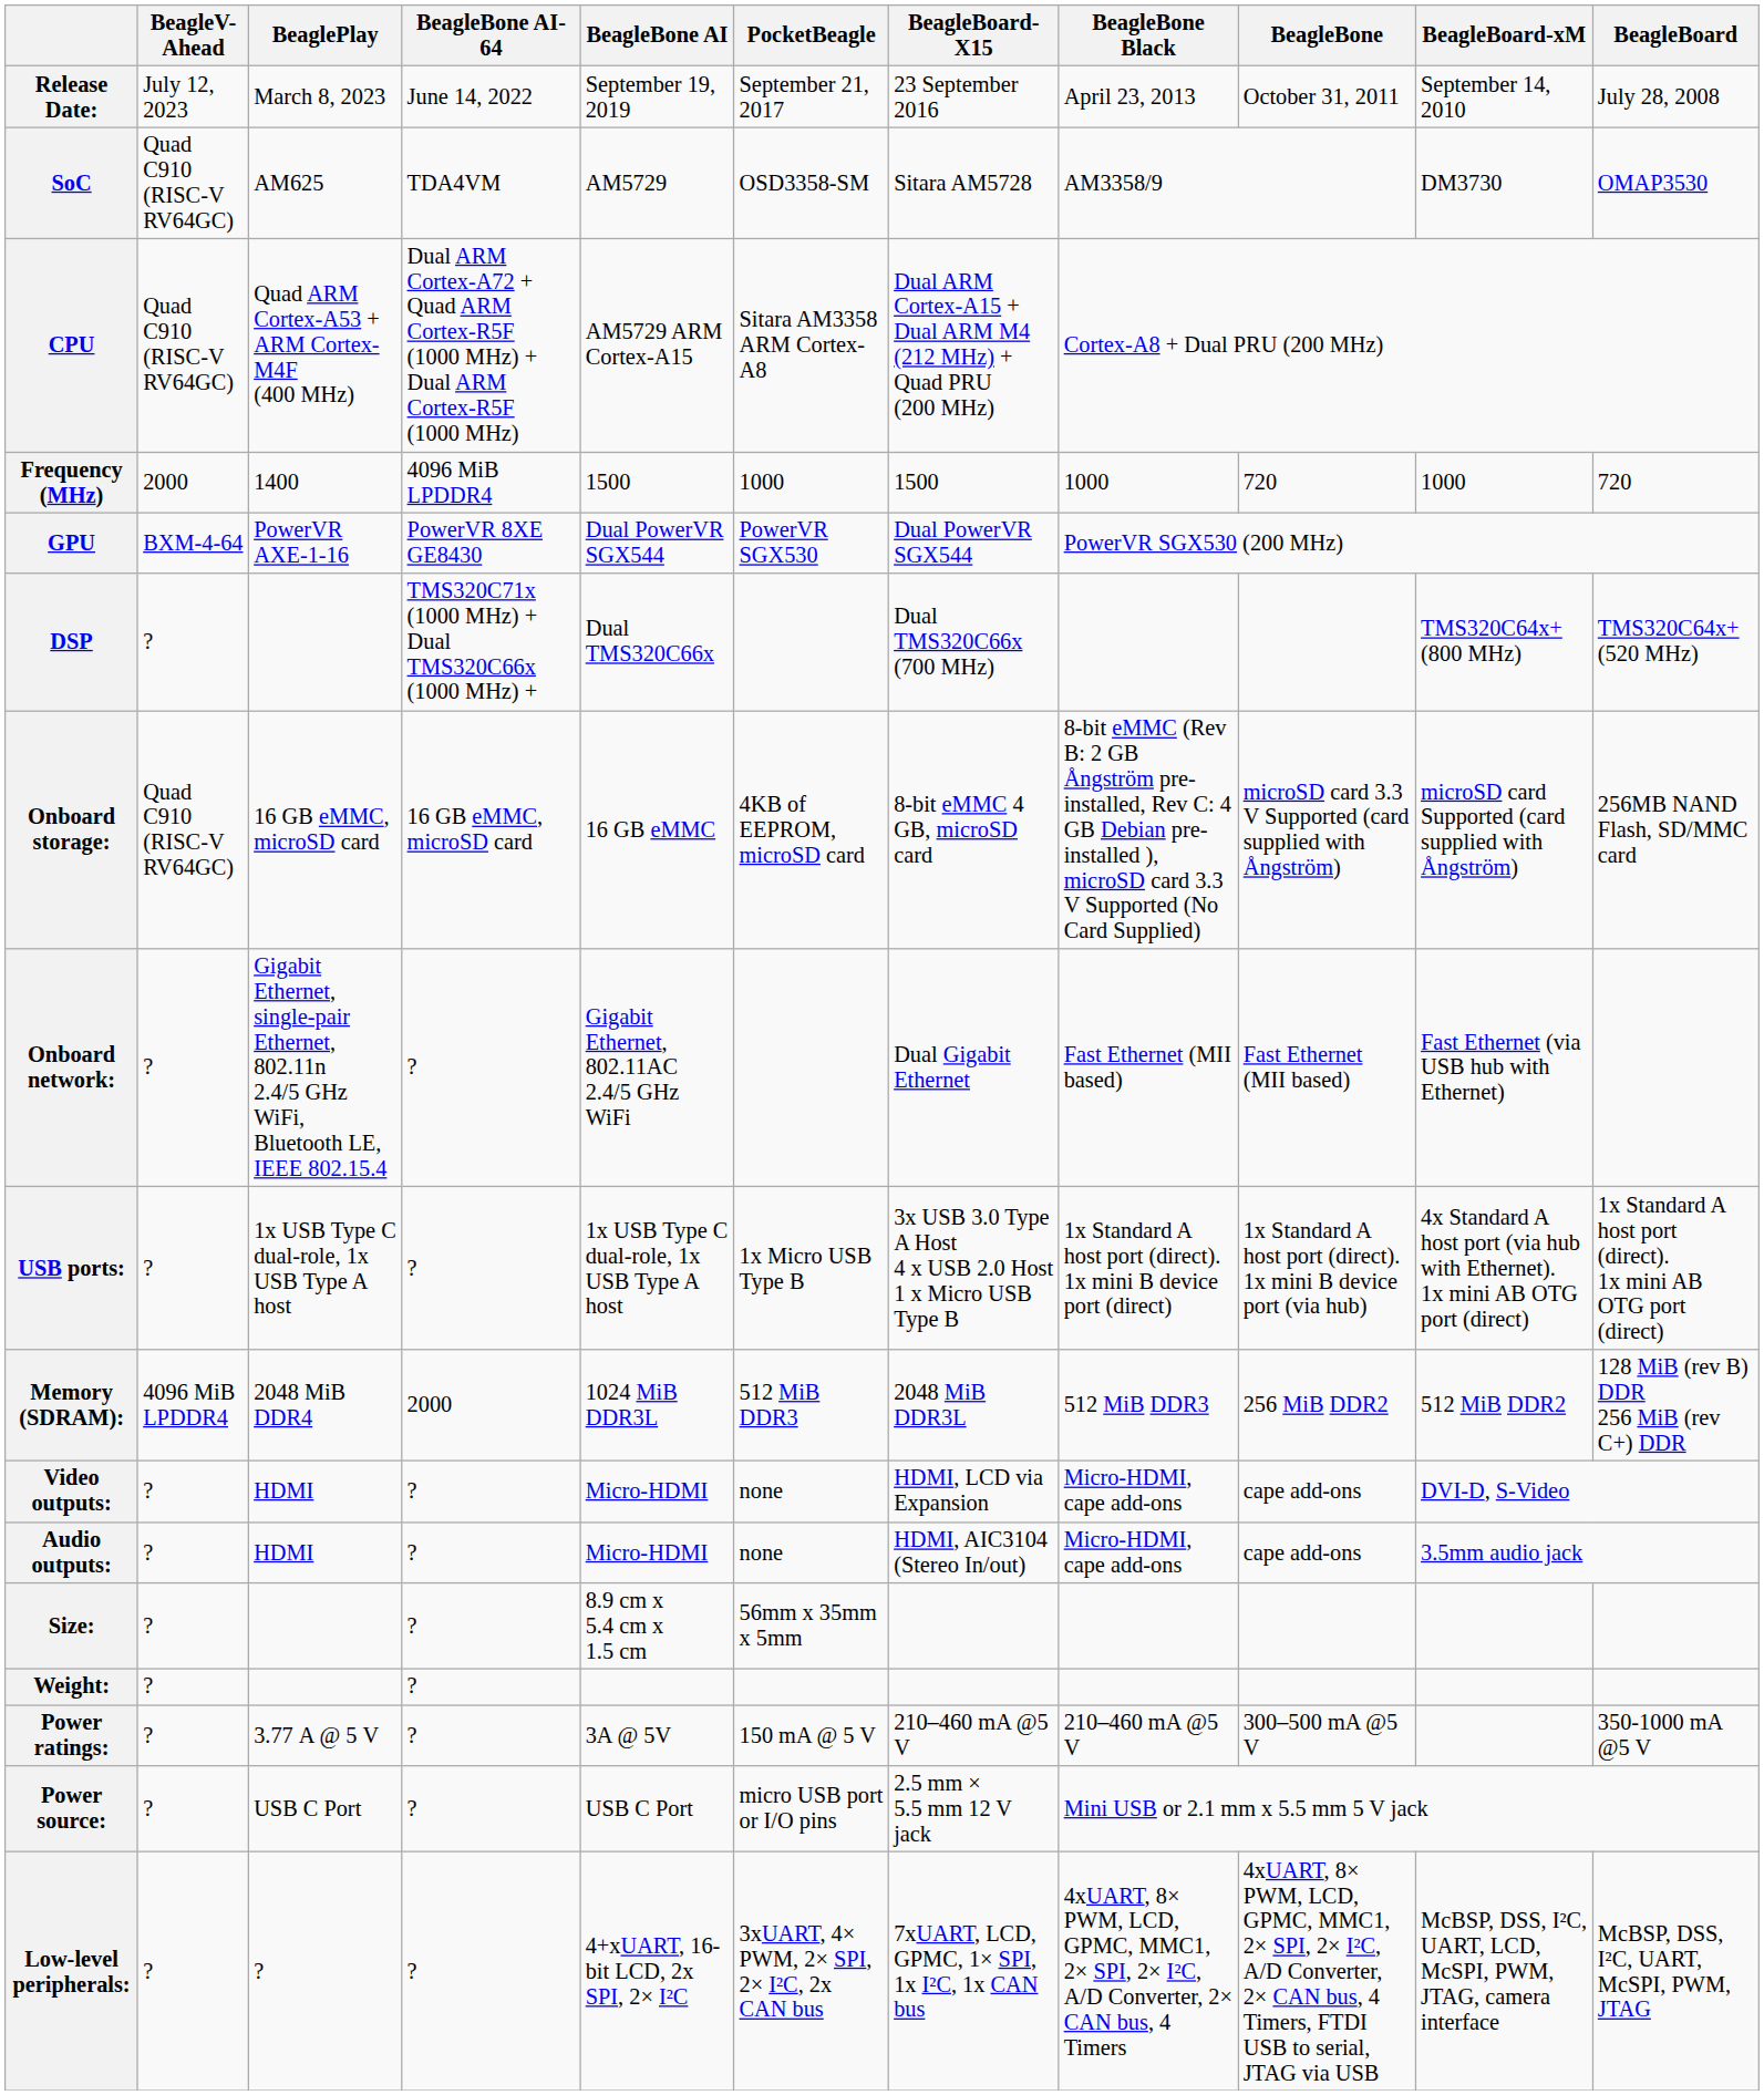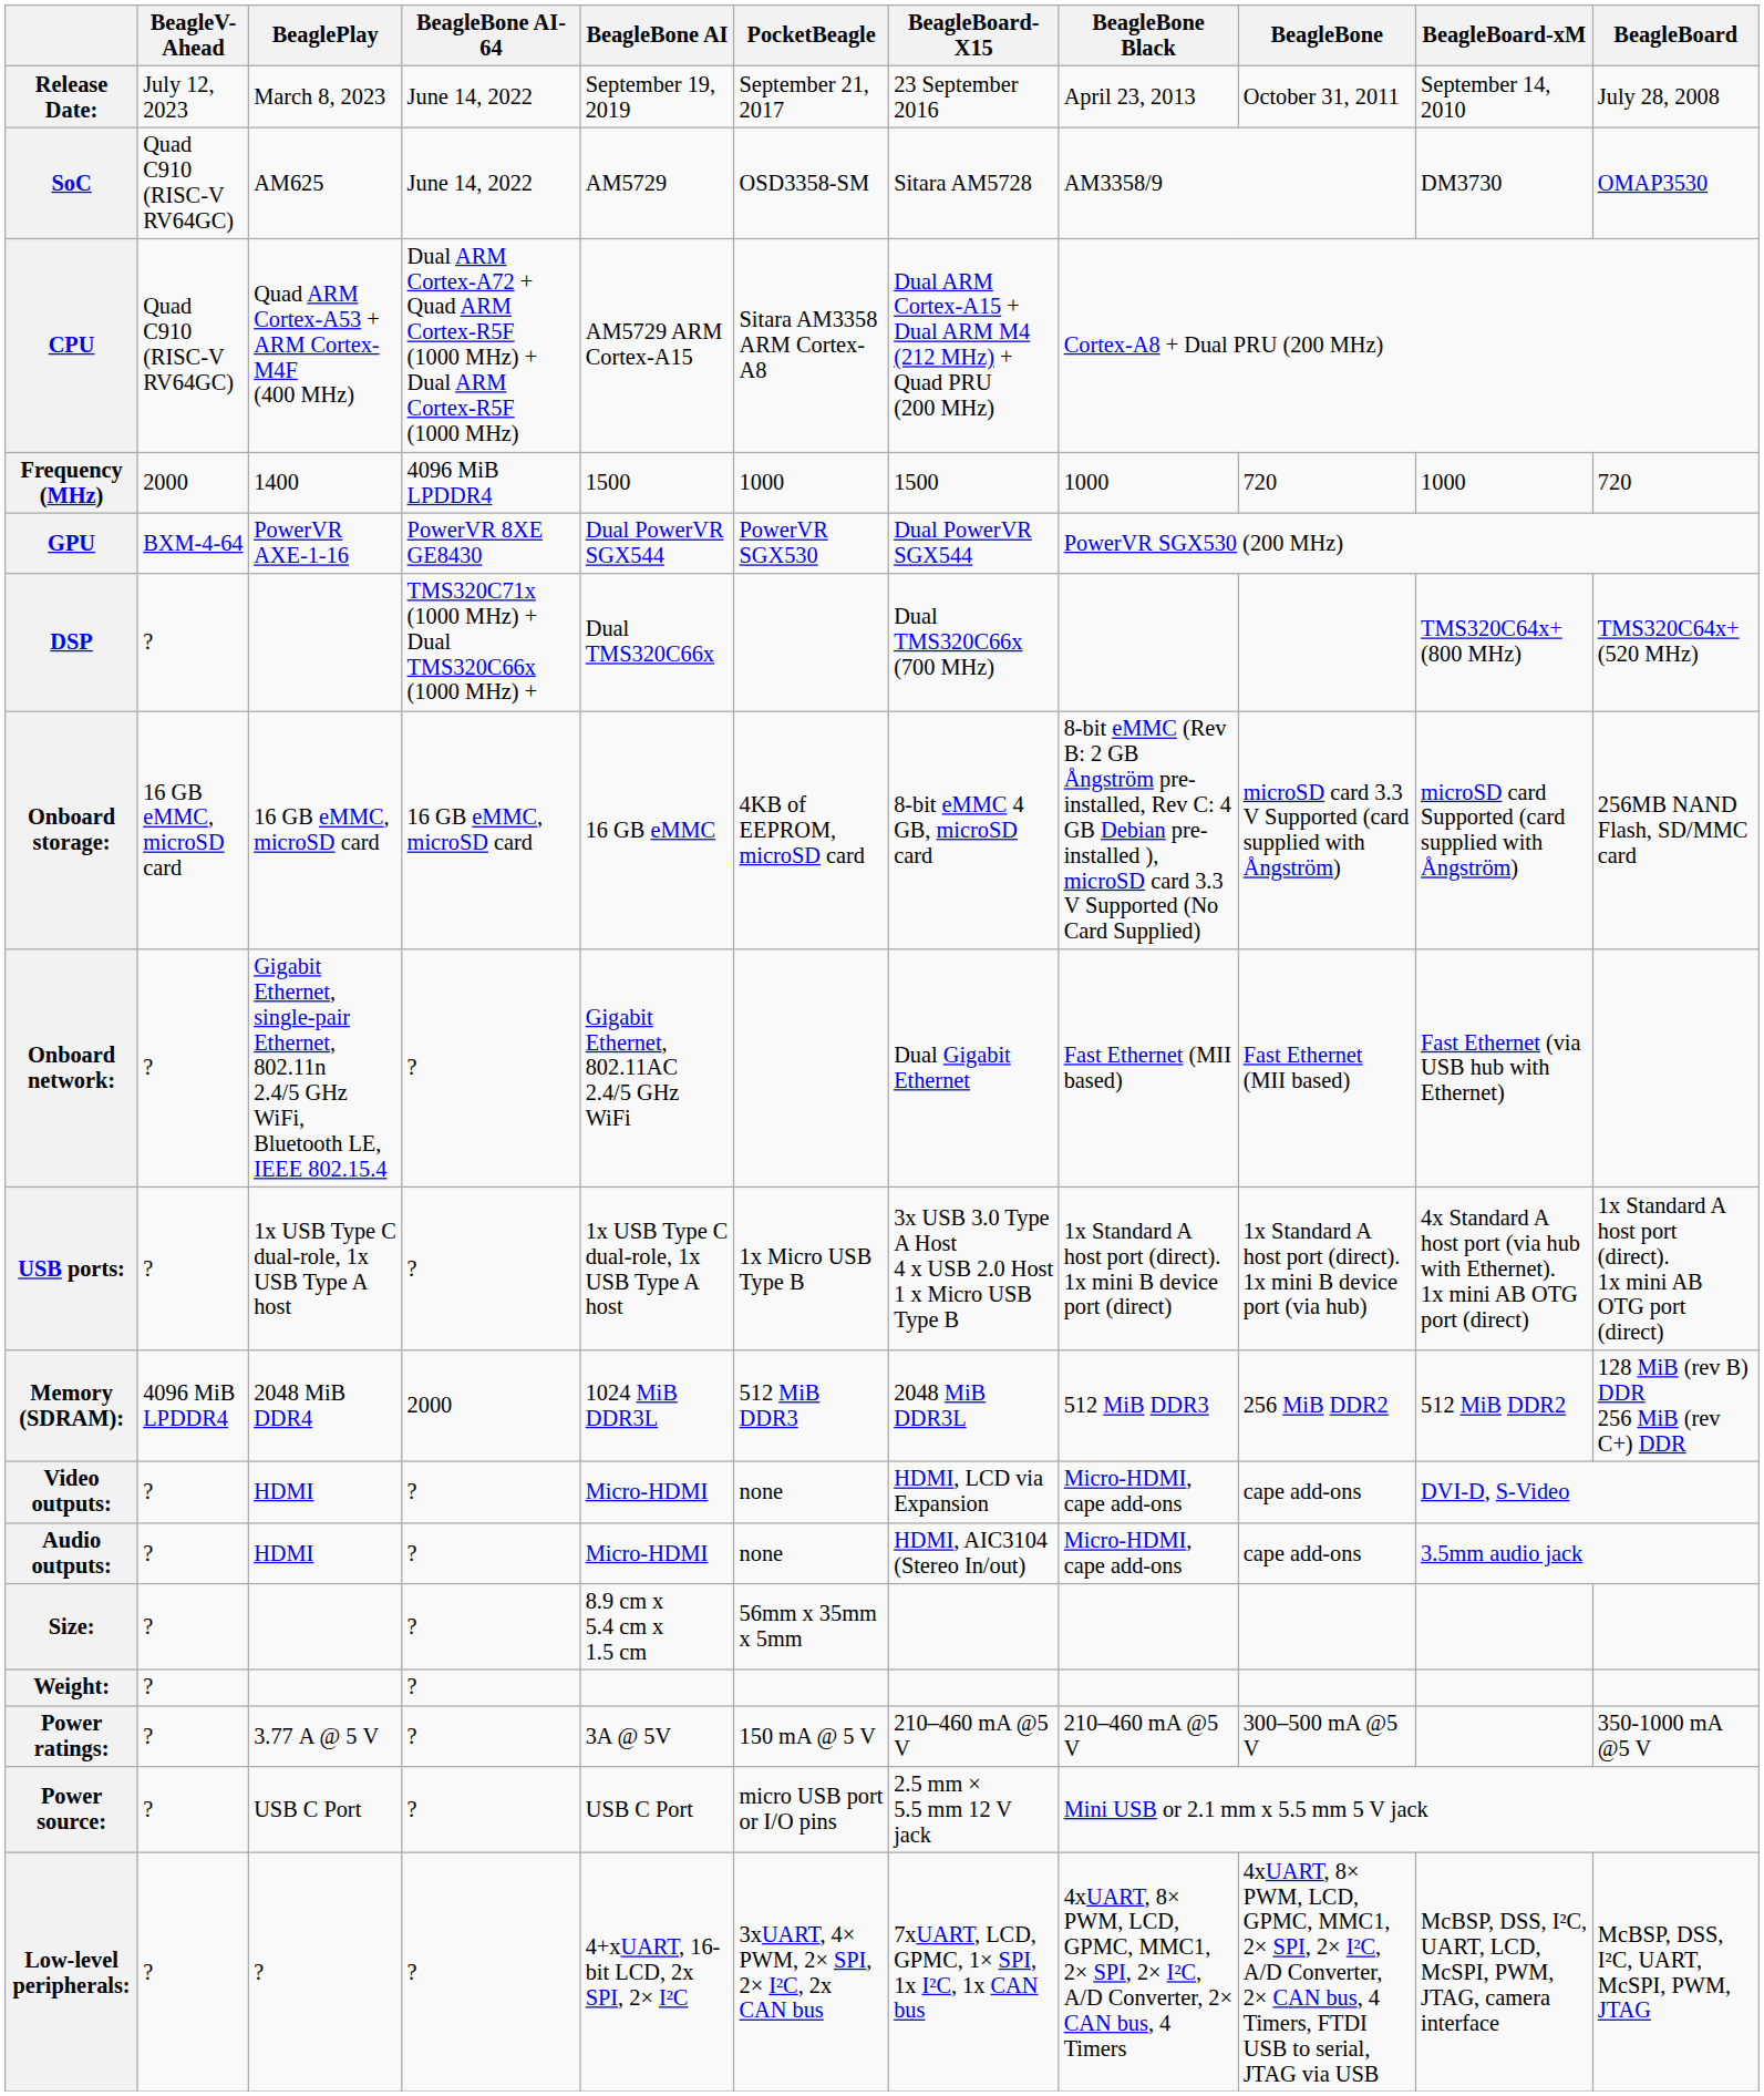 <table class="wikitable">
 <tr>
 <th></th>
 <th>BeagleV-Ahead</th>
 <th>BeaglePlay</th>
 <th>BeagleBone AI-64</th>
 <th>BeagleBone AI</th>
 <th>PocketBeagle</th>
 <th>BeagleBoard-X15</th>
 <th>BeagleBone Black</th>
 <th>BeagleBone</th>
 <th>BeagleBoard-xM</th>
 <th>BeagleBoard</th>
 </tr>
 <tr>
 <th>Release Date:</th>
 <td>July 12, 2023</td>
 <td>March 8, 2023</td>
 <td>June 14, 2022</td>
 <td>September 19, 2019</td>
 <td>September 21, 2017</td>
 <td>23 September 2016</td>
 <td>April 23, 2013</td>
 <td>October 31, 2011</td>
 <td>September 14, 2010</td>
 <td>July 28, 2008</td>
 </tr>
 <tr>
 <th><a href='#'>SoC</a></th>
 <td>Quad C910 (RISC-V RV64GC)</td>
 <td>AM625</td>
-<td>TDA4VM</td>
+<td>June 14, 2022</td>
 <td>AM5729</td>
 <td>OSD3358-SM</td>
 <td>Sitara AM5728</td>
 <td colspan=2>AM3358/9</td>
 <td>DM3730</td>
 <td><a href='#'>OMAP3530</a></td>
 </tr>
 <tr>
 <th><a href='#'>CPU</a></th>
 <td>Quad C910 (RISC-V RV64GC)</td>
 <td>Quad <a href='#'>ARM Cortex-A53</a> + <a href='#'>ARM Cortex-M4F</a> (400 MHz)</td>
 <td>Dual <a href='#'>ARM Cortex-A72</a> + Quad <a href='#'>ARM Cortex-R5F</a> (1000 MHz) + Dual <a href='#'>ARM Cortex-R5F</a> (1000 MHz)</td>
 <td>AM5729 ARM Cortex-A15</td>
 <td>Sitara AM3358 ARM Cortex-A8</td>
 <td><a href='#'>Dual ARM Cortex-A15</a> + <a href='#'>Dual ARM M4 (212 MHz)</a> + Quad PRU (200 MHz)</td>
 <td colspan="5"><a href='#'>Cortex-A8</a> + Dual PRU (200 MHz)</td>
 </tr>
 <tr>
 <th>Frequency (<a href='#'>MHz</a>)</th>
 <td>2000</td>
 <td>1400</td>
 <td>4096 MiB <a href='#'>LPDDR4</a></td>
 <td>1500</td>
 <td>1000</td>
 <td>1500</td>
 <td>1000</td>
 <td>720</td>
 <td>1000</td>
 <td>720</td>
 </tr>
 <tr>
 <th><a href='#'>GPU</a></th>
 <td><a href='#'>BXM-4-64</a></td>
 <td><a href='#'>PowerVR AXE-1-16</a></td>
 <td><a href='#'>PowerVR 8XE GE8430</a></td>
 <td><a href='#'>Dual PowerVR SGX544</a></td>
 <td><a href='#'>PowerVR SGX530</a></td>
 <td><a href='#'>Dual PowerVR SGX544</a></td>
 <td colspan="4"><a href='#'>PowerVR SGX530</a> (200 MHz)</td>
 </tr>
 <tr>
 <th><a href='#'>DSP</a></th>
 <td>?</td>
 <td></td>
 <td><a href='#'>TMS320C71x</a> (1000 MHz) + Dual <a href='#'>TMS320C66x</a> (1000 MHz) + </td>
 <td>Dual <a href='#'>TMS320C66x</a></td>
 <td></td>
 <td>Dual <a href='#'>TMS320C66x</a> (700 MHz)</td>
 <td></td>
 <td></td>
 <td><a href='#'>TMS320C64x+</a> (800 MHz)</td>
 <td><a href='#'>TMS320C64x+</a> (520 MHz)</td>
 </tr>
 <tr>
 <th>Onboard storage:</th>
-<td>Quad C910 (RISC-V RV64GC)</td>
+<td>16 GB <a href='#'>eMMC</a>, <a href='#'>microSD</a> card</td>
 <td>16 GB <a href='#'>eMMC</a>, <a href='#'>microSD</a> card</td>
 <td>16 GB <a href='#'>eMMC</a>, <a href='#'>microSD</a> card</td>
 <td>16 GB <a href='#'>eMMC</a></td>
 <td>4KB of EEPROM, <a href='#'>microSD</a> card</td>
 <td>8-bit <a href='#'>eMMC</a> 4 GB, <a href='#'>microSD</a> card</td>
 <td>8-bit <a href='#'>eMMC</a> (Rev B: 2 GB <a href='#'>Ångström</a> pre-installed, Rev C: 4 GB <a href='#'>Debian</a> pre-installed ), <a href='#'>microSD</a> card 3.3 V Supported (No Card Supplied)</td>
 <td><a href='#'>microSD</a> card 3.3 V Supported (card supplied with <a href='#'>Ångström</a>)</td>
 <td><a href='#'>microSD</a> card Supported (card supplied with <a href='#'>Ångström</a>)</td>
 <td>256MB NAND Flash, SD/MMC card</td>
 </tr>
 <tr>
 <th>Onboard network:</th>
 <td>?</td>
 <td><a href='#'>Gigabit Ethernet</a>, <a href='#'>single-pair Ethernet</a>, 802.11n 2.4/5 GHz WiFi, Bluetooth LE, <a href='#'>IEEE 802.15.4</a></td>
 <td>?</td>
 <td><a href='#'>Gigabit Ethernet</a>, 802.11AC 2.4/5 GHz WiFi</td>
 <td></td>
 <td>Dual <a href='#'>Gigabit Ethernet</a></td>
 <td><a href='#'>Fast Ethernet</a> (MII based)</td>
 <td><a href='#'>Fast Ethernet</a> (MII based)</td>
 <td><a href='#'>Fast Ethernet</a> (via USB hub with Ethernet)</td>
 <td></td>
 </tr>
 <tr>
 <th><a href='#'>USB</a> ports:</th>
 <td>?</td>
 <td>1x USB Type C dual-role, 1x USB Type A host</td>
 <td>?</td>
 <td>1x USB Type C dual-role, 1x USB Type A host</td>
 <td>1x Micro USB Type B</td>
 <td>3x USB 3.0 Type A Host<br>4 x USB 2.0 Host<br>1 x Micro USB Type B</td>
 <td>1x Standard A host port (direct).<br>1x mini B device port (direct)</td>
 <td>1x Standard A host port (direct).<br>1x mini B device port (via hub)</td>
 <td>4x Standard A host port (via hub with Ethernet).<br>1x mini AB OTG port (direct)</td>
 <td>1x Standard A host port (direct).<br>1x mini AB OTG port (direct)</td>
 </tr>
 <tr>
 <th>Memory (SDRAM):</th>
 <td>4096 MiB <a href='#'>LPDDR4</a></td>
 <td>2048 MiB <a href='#'>DDR4</a></td>
 <td>2000</td>
 <td>1024 <a href='#'>MiB</a> <a href='#'>DDR3L</a></td>
 <td>512 <a href='#'>MiB</a> <a href='#'>DDR3</a></td>
 <td>2048 <a href='#'>MiB</a> <a href='#'>DDR3L</a></td>
 <td>512 <a href='#'>MiB</a> <a href='#'>DDR3</a></td>
 <td>256 <a href='#'>MiB</a> <a href='#'>DDR2</a></td>
 <td>512 <a href='#'>MiB</a> <a href='#'>DDR2</a></td>
 <td>128 <a href='#'>MiB</a> (rev B) <a href='#'>DDR</a><br> 256 <a href='#'>MiB</a> (rev C+) <a href='#'>DDR</a></td>
 </tr>
 <tr>
 <th>Video outputs:</th>
 <td>?</td>
 <td><a href='#'>HDMI</a></td>
 <td>?</td>
 <td><a href='#'>Micro-HDMI</a></td>
 <td>none</td>
 <td><a href='#'>HDMI</a>, LCD via Expansion</td>
 <td><a href='#'>Micro-HDMI</a>, cape add-ons</td>
 <td>cape add-ons</td>
 <td colspan=2><a href='#'>DVI-D</a>, <a href='#'>S-Video</a></td>
 </tr>
 <tr>
 <th>Audio outputs:</th>
 <td>?</td>
 <td><a href='#'>HDMI</a></td>
 <td>?</td>
 <td><a href='#'>Micro-HDMI</a></td>
 <td>none</td>
 <td><a href='#'>HDMI</a>, AIC3104 (Stereo In/out)</td>
 <td><a href='#'>Micro-HDMI</a>, cape add-ons</td>
 <td>cape add-ons</td>
 <td colspan=2><a href='#'>3.5mm audio jack</a></td>
 </tr>
 <tr>
 <th>Size:</th>
 <td>?</td>
 <td></td>
 <td>?</td>
 <td>8.9 cm x 5.4 cm x 1.5 cm</td>
 <td>56mm x 35mm x 5mm</td>
 <td></td>
 <td></td>
 <td></td>
 <td></td>
 <td></td>
 </tr>
 <tr>
 <th>Weight:</th>
 <td>?</td>
 <td></td>
 <td>?</td>
 <td></td>
 <td></td>
 <td></td>
 <td></td>
 <td></td>
 <td></td>
 <td></td>
 </tr>
 <tr>
 <th>Power ratings:</th>
 <td>?</td>
 <td>3.77 A @ 5 V</td>
 <td>?</td>
 <td>3A @ 5V</td>
 <td>150 mA @ 5 V</td>
 <td>210–460 mA @5 V</td>
 <td>210–460 mA @5 V</td>
 <td>300–500 mA @5 V</td>
 <td></td>
 <td>350-1000 mA @5 V</td>
 </tr>
 <tr>
 <th>Power source:</th>
 <td>?</td>
 <td>USB C Port</td>
 <td>?</td>
 <td>USB C Port</td>
 <td>micro USB port or I/O pins</td>
 <td>2.5 mm × 5.5 mm 12 V jack</td>
 <td colspan="4"><a href='#'>Mini USB</a> or 2.1 mm x 5.5 mm 5 V jack</td>
 </tr>
 <tr>
 <th>Low-level peripherals:</th>
 <td>?</td>
 <td>?</td>
 <td>?</td>
 <td>4+x<a href='#'>UART</a>, 16-bit LCD, 2x <a href='#'>SPI</a>, 2× <a href='#'>I²C</a></td>
 <td>3x<a href='#'>UART</a>, 4× PWM, 2× <a href='#'>SPI</a>, 2× <a href='#'>I²C</a>, 2x <a href='#'>CAN bus</a></td>
 <td>7x<a href='#'>UART</a>, LCD, GPMC, 1× <a href='#'>SPI</a>, 1x <a href='#'>I²C</a>, 1x <a href='#'>CAN bus</a></td>
 <td>4x<a href='#'>UART</a>, 8× PWM, LCD, GPMC, MMC1, 2× <a href='#'>SPI</a>, 2× <a href='#'>I²C</a>, A/D Converter, 2× <a href='#'>CAN bus</a>, 4 Timers</td>
 <td>4x<a href='#'>UART</a>, 8× PWM, LCD, GPMC, MMC1, 2× <a href='#'>SPI</a>, 2× <a href='#'>I²C</a>, A/D Converter, 2× <a href='#'>CAN bus</a>, 4 Timers, FTDI USB to serial, JTAG via USB</td>
 <td>McBSP, DSS, I²C, UART, LCD, McSPI, PWM, JTAG, camera interface</td>
 <td>McBSP, DSS, I²C, UART, McSPI, PWM, <a href='#'>JTAG</a></td>
 </tr>
 </table>
